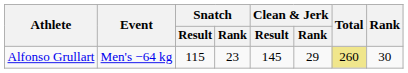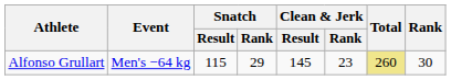 <table class="wikitable" style="font-size:90%">
 <tr>
 <th rowspan="2">Athlete</th>
 <th rowspan="2">Event</th>
 <th colspan="2">Snatch</th>
 <th colspan="2">Clean & Jerk</th>
 <th rowspan="2">Total</th>
 <th rowspan="2">Rank</th>
 </tr>
 <tr style="font-size:95%">
 <th>Result</th>
 <th>Rank</th>
 <th>Result</th>
 <th>Rank</th>
 </tr>
 <tr align=center>
 <td align=left><a href='#'>Alfonso Grullart</a></td>
 <td align=left><a href='#'>Men's −64 kg</a></td>
 <td>115</td>
+<td>29</td>
+<td>145</td>
 <td>23</td>
-<td>145</td>
-<td>29</td>
 <td style="background: khaki;">260</td>
 <td>30</td>
 </tr>
 </table>
